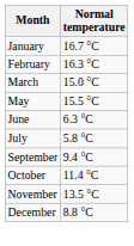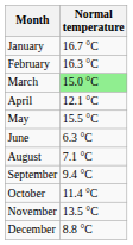 <table class="wikitable">
 <tr>
 <th>Month</th>
 <th>Normal<br>temperature</th>
 </tr>
 <tr>
 <td>January</td>
 <td>16.7 °C</td>
 </tr>
 <tr>
 <td>February</td>
 <td>16.3 °C</td>
 </tr>
 <tr>
 <td>March</td>
-<td>15.0 °C</td>
+<td style="background: lightgreen;">15.0 °C</td>
+</tr>
+<tr>
+<td>April</td>
+<td>12.1 °C</td>
 </tr>
 <tr>
 <td>May</td>
 <td>15.5 °C</td>
 </tr>
 <tr>
 <td>June</td>
 <td>6.3 °C</td>
 </tr>
 <tr>
-<td>July</td>
-<td>5.8 °C</td>
+<td>August</td>
+<td>7.1 °C</td>
 </tr>
 <tr>
 <td>September</td>
 <td>9.4 °C</td>
 </tr>
 <tr>
 <td>October</td>
 <td>11.4 °C</td>
 </tr>
 <tr>
 <td>November</td>
 <td>13.5 °C</td>
 </tr>
 <tr>
 <td>December</td>
 <td>8.8 °C</td>
 </tr>
 </table>
